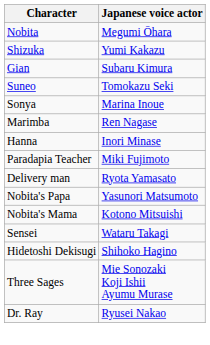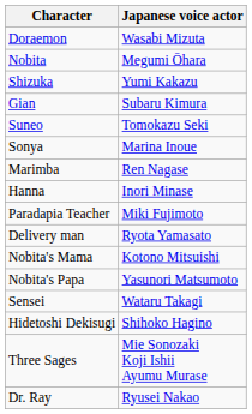 <table class="wikitable">
 <tr>
 <th>Character</th>
 <th>Japanese voice actor</th>
+</tr>
+<tr>
+<td><a href='#'>Doraemon</a></td>
+<td><a href='#'>Wasabi Mizuta</a></td>
 </tr>
 <tr>
 <td><a href='#'>Nobita</a></td>
 <td><a href='#'>Megumi Ōhara</a></td>
 </tr>
 <tr>
 <td><a href='#'>Shizuka</a></td>
 <td><a href='#'>Yumi Kakazu</a></td>
 </tr>
 <tr>
 <td><a href='#'>Gian</a></td>
 <td><a href='#'>Subaru Kimura</a></td>
 </tr>
 <tr>
 <td><a href='#'>Suneo</a></td>
 <td><a href='#'>Tomokazu Seki</a></td>
 </tr>
 <tr>
 <td>Sonya</td>
 <td><a href='#'>Marina Inoue</a></td>
 </tr>
 <tr>
 <td>Marimba</td>
 <td><a href='#'>Ren Nagase</a></td>
 </tr>
 <tr>
 <td>Hanna</td>
 <td><a href='#'>Inori Minase</a></td>
 </tr>
 <tr>
 <td>Paradapia Teacher</td>
 <td><a href='#'>Miki Fujimoto</a></td>
 </tr>
 <tr>
 <td>Delivery man</td>
 <td><a href='#'>Ryota Yamasato</a></td>
 </tr>
 <tr>
+<td>Nobita's Mama</td>
+<td><a href='#'>Kotono Mitsuishi</a></td>
+</tr>
+<tr>
 <td>Nobita's Papa</td>
 <td><a href='#'>Yasunori Matsumoto</a></td>
-</tr>
-<tr>
-<td>Nobita's Mama</td>
-<td><a href='#'>Kotono Mitsuishi</a></td>
 </tr>
 <tr>
 <td>Sensei</td>
 <td><a href='#'>Wataru Takagi</a></td>
 </tr>
 <tr>
 <td>Hidetoshi Dekisugi</td>
 <td><a href='#'>Shihoko Hagino</a></td>
 </tr>
 <tr>
 <td>Three Sages</td>
 <td><a href='#'>Mie Sonozaki</a><br><a href='#'>Koji Ishii</a><br><a href='#'>Ayumu Murase</a></td>
 </tr>
 <tr>
 <td>Dr. Ray</td>
 <td><a href='#'>Ryusei Nakao</a></td>
 </tr>
 </table>
